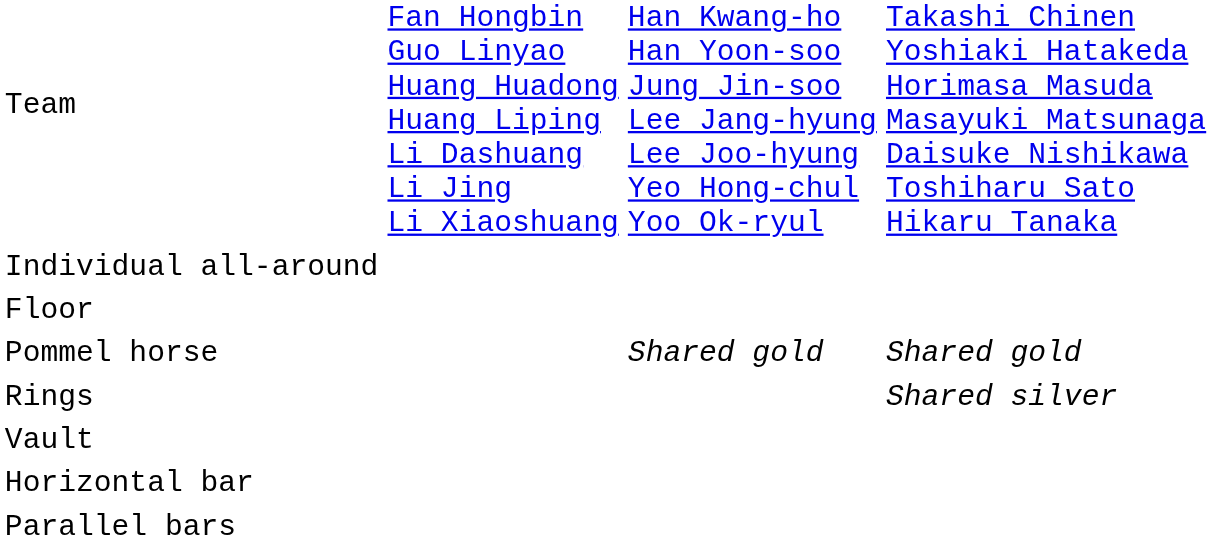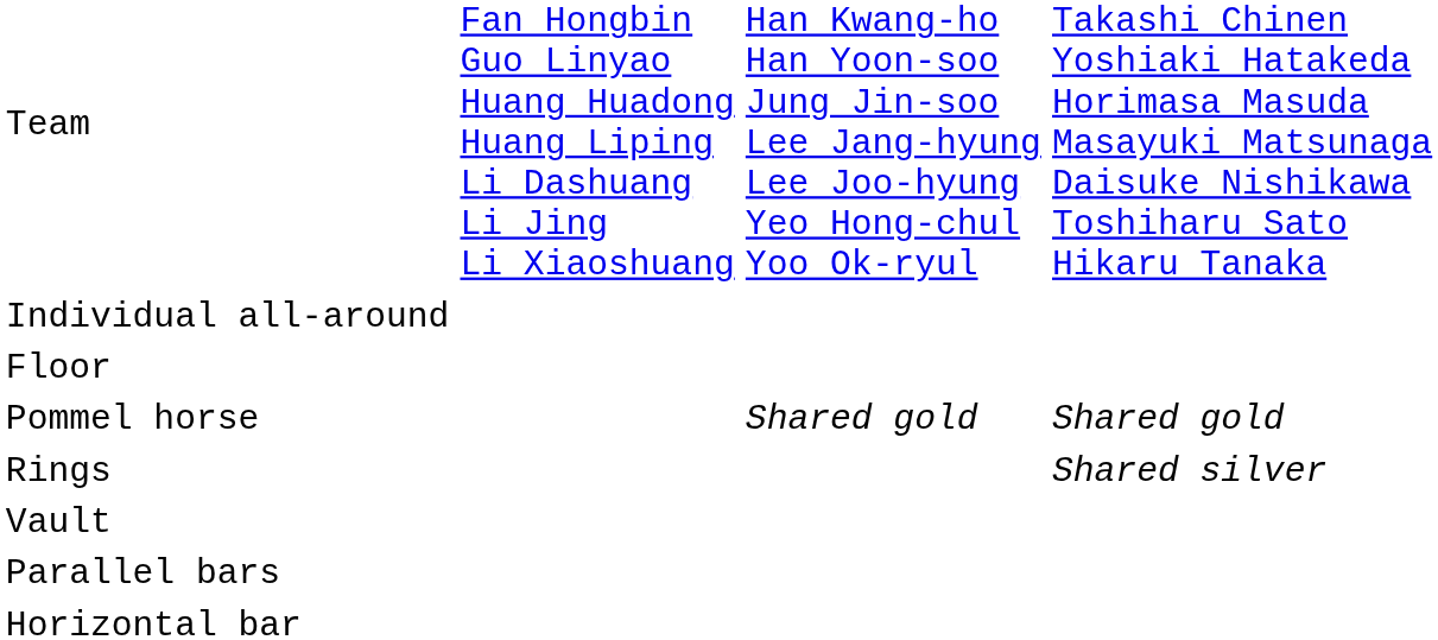 <table>
 <tr>
 <td>Team</td>
 <td><br><a href='#'>Fan Hongbin</a><br><a href='#'>Guo Linyao</a><br><a href='#'>Huang Huadong</a><br><a href='#'>Huang Liping</a><br><a href='#'>Li Dashuang</a><br><a href='#'>Li Jing</a><br><a href='#'>Li Xiaoshuang</a></td>
 <td><br><a href='#'>Han Kwang-ho</a><br><a href='#'>Han Yoon-soo</a><br><a href='#'>Jung Jin-soo</a><br><a href='#'>Lee Jang-hyung</a><br><a href='#'>Lee Joo-hyung</a><br><a href='#'>Yeo Hong-chul</a><br><a href='#'>Yoo Ok-ryul</a></td>
 <td><br><a href='#'>Takashi Chinen</a><br><a href='#'>Yoshiaki Hatakeda</a><br><a href='#'>Horimasa Masuda</a><br><a href='#'>Masayuki Matsunaga</a><br><a href='#'>Daisuke Nishikawa</a><br><a href='#'>Toshiharu Sato</a><br><a href='#'>Hikaru Tanaka</a></td>
 </tr>
 <tr>
 <td>Individual all-around</td>
 <td></td>
 <td></td>
 <td></td>
 </tr>
 <tr>
 <td>Floor</td>
 <td></td>
 <td></td>
 <td></td>
 </tr>
 <tr>
 <td rowspan=3>Pommel horse</td>
 <td></td>
 <td rowspan=3><em>Shared gold</em></td>
 <td rowspan=3><em>Shared gold</em></td>
 </tr>
 <tr>
 <td></td>
 </tr>
 <tr>
 <td></td>
 </tr>
 <tr>
 <td rowspan=2>Rings</td>
 <td rowspan=2></td>
 <td></td>
 <td rowspan=2><em>Shared silver</em></td>
 </tr>
 <tr>
 <td></td>
 </tr>
 <tr>
 <td rowspan=2>Vault</td>
 <td rowspan=2></td>
 <td rowspan=2></td>
 <td></td>
 </tr>
 <tr>
 <td></td>
 </tr>
 <tr>
+<td>Parallel bars</td>
+<td></td>
+<td></td>
+<td></td>
+</tr>
+<tr>
 <td>Horizontal bar</td>
 <td></td>
 <td></td>
 <td></td>
 </tr>
-<tr>
-<td>Parallel bars</td>
-<td></td>
-<td></td>
-<td></td>
-</tr>
 </table>
